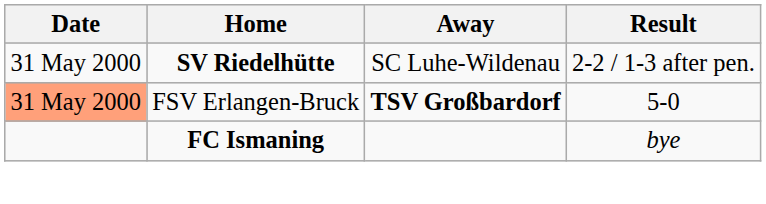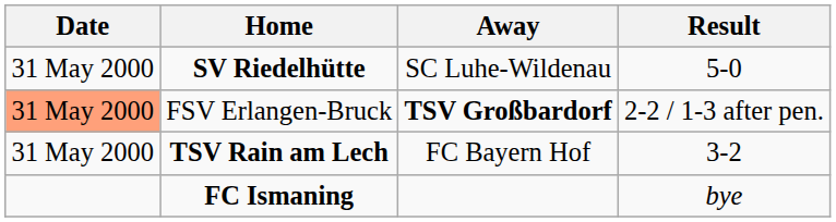 <table class="wikitable">
 <tr>
 <th>Date</th>
 <th>Home</th>
 <th>Away</th>
 <th>Result</th>
 </tr>
 <tr align="center">
 <td>31 May 2000</td>
 <td><strong>SV Riedelhütte</strong></td>
 <td>SC Luhe-Wildenau</td>
-<td>2-2 / 1-3 after pen.</td>
+<td>5-0</td>
 </tr>
 <tr align="center">
 <td style="background: lightsalmon;">31 May 2000</td>
 <td>FSV Erlangen-Bruck</td>
 <td><strong>TSV Großbardorf</strong></td>
-<td>5-0</td>
+<td>2-2 / 1-3 after pen.</td>
+</tr>
+<tr align="center">
+<td>31 May 2000</td>
+<td><strong>TSV Rain am Lech</strong></td>
+<td>FC Bayern Hof</td>
+<td>3-2</td>
 </tr>
 <tr align="center">
 <td></td>
 <td><strong>FC Ismaning</strong></td>
 <td></td>
 <td><em>bye</em></td>
 </tr>
 </table>
